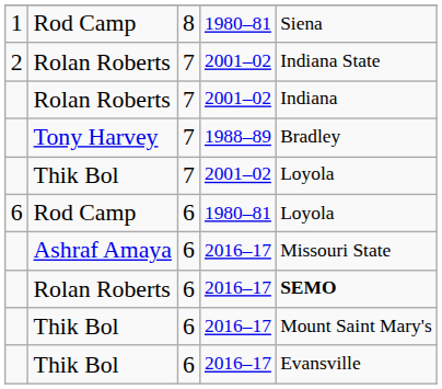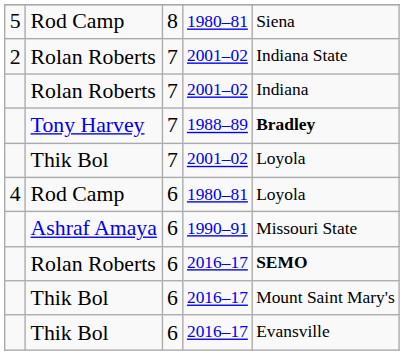 <table class="wikitable">
 <tr>
 </tr>
 <tr>
-<td>1</td>
+<td>5</td>
 <td>Rod Camp</td>
 <td>8</td>
 <td style="font-size:80%;"><a href='#'>1980–81</a></td>
 <td style="font-size:80%;">Siena</td>
 </tr>
 <tr>
 <td>2</td>
 <td>Rolan Roberts</td>
 <td>7</td>
 <td style="font-size:80%;"><a href='#'>2001–02</a></td>
 <td style="font-size:80%;">Indiana State</td>
 </tr>
 <tr>
 <td></td>
 <td>Rolan Roberts</td>
 <td>7</td>
 <td style="font-size:80%;"><a href='#'>2001–02</a></td>
 <td style="font-size:80%;">Indiana</td>
 </tr>
 <tr>
 <td></td>
 <td><a href='#'>Tony Harvey</a></td>
 <td>7</td>
 <td style="font-size:80%;"><a href='#'>1988–89</a></td>
-<td style="font-size:80%;">Bradley</td>
+<td style="font-size:80%;"><strong>Bradley</strong></td>
 </tr>
 <tr>
 <td></td>
 <td>Thik Bol</td>
 <td>7</td>
 <td style="font-size:80%;"><a href='#'>2001–02</a></td>
 <td style="font-size:80%;">Loyola</td>
 </tr>
 <tr>
-<td>6</td>
+<td>4</td>
 <td>Rod Camp</td>
 <td>6</td>
 <td style="font-size:80%;"><a href='#'>1980–81</a></td>
 <td style="font-size:80%;">Loyola</td>
 </tr>
 <tr>
 <td></td>
 <td><a href='#'>Ashraf Amaya</a></td>
 <td>6</td>
-<td style="font-size:80%;"><a href='#'>2016–17</a></td>
+<td style="font-size:80%;"><a href='#'>1990–91</a></td>
 <td style="font-size:80%;">Missouri State</td>
 </tr>
 <tr>
 <td></td>
 <td>Rolan Roberts</td>
 <td>6</td>
 <td style="font-size:80%;"><a href='#'>2016–17</a></td>
 <td style="font-size:80%;"><strong>SEMO</strong></td>
 </tr>
 <tr>
 <td></td>
 <td>Thik Bol</td>
 <td>6</td>
 <td style="font-size:80%;"><a href='#'>2016–17</a></td>
 <td style="font-size:80%;">Mount Saint Mary's</td>
 </tr>
 <tr>
 <td></td>
 <td>Thik Bol</td>
 <td>6</td>
 <td style="font-size:80%;"><a href='#'>2016–17</a></td>
 <td style="font-size:80%;">Evansville</td>
 </tr>
 </table>
